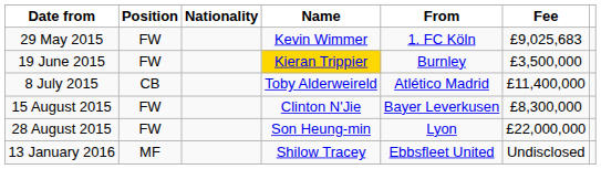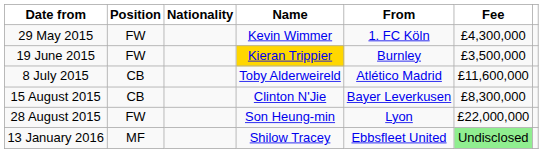 <table class="wikitable" style="text-align:center">
 <tr>
 <th style="background:#FFFFFF; color:#000000;">Date from</th>
 <th style="background:#FFFFFF; color:#000000;">Position</th>
 <th style="background:#FFFFFF; color:#000000;">Nationality</th>
 <th style="background:#FFFFFF; color:#000000;">Name</th>
 <th style="background:#FFFFFF; color:#000000;">From</th>
 <th style="background:#FFFFFF; color:#000000;">Fee</th>
 <th style="background:#FFFFFF; color:#000000;"></th>
 </tr>
 <tr>
 <td>29 May 2015</td>
 <td>FW</td>
 <td></td>
 <td><a href='#'>Kevin Wimmer</a></td>
 <td><a href='#'>1. FC Köln</a></td>
-<td>£9,025,683</td>
+<td>£4,300,000</td>
 <td></td>
 </tr>
 <tr>
 <td>19 June 2015</td>
 <td>FW</td>
 <td></td>
 <td style="background: gold;"><a href='#'>Kieran Trippier</a></td>
 <td><a href='#'>Burnley</a></td>
 <td>£3,500,000</td>
 <td></td>
 </tr>
 <tr>
 <td>8 July 2015</td>
 <td>CB</td>
 <td></td>
 <td><a href='#'>Toby Alderweireld</a></td>
 <td><a href='#'>Atlético Madrid</a></td>
-<td>£11,400,000</td>
+<td>£11,600,000</td>
 <td></td>
 </tr>
 <tr>
 <td>15 August 2015</td>
-<td>FW</td>
+<td>CB</td>
 <td></td>
 <td><a href='#'>Clinton N'Jie</a></td>
 <td><a href='#'>Bayer Leverkusen</a></td>
 <td>£8,300,000</td>
 <td></td>
 </tr>
 <tr>
 <td>28 August 2015</td>
 <td>FW</td>
 <td></td>
 <td><a href='#'>Son Heung-min</a></td>
 <td><a href='#'>Lyon</a></td>
 <td>£22,000,000</td>
 <td></td>
 </tr>
 <tr>
 <td>13 January 2016</td>
 <td>MF</td>
 <td></td>
 <td><a href='#'>Shilow Tracey</a></td>
 <td><a href='#'>Ebbsfleet United</a></td>
-<td>Undisclosed</td>
+<td style="background: lightgreen;">Undisclosed</td>
 <td></td>
 </tr>
 </table>
